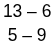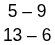 <table style="text-align:center">
 <tr>
 <th width=200></th>
 <th width=100></th>
 <th width=200></th>
 </tr>
 <tr>
+<td align=right></td>
+<td>5 – 9</td>
+<td align=left><strong></strong></td>
+</tr>
+<tr>
 <td align=right><strong></strong></td>
 <td>13 – 6</td>
 <td align=left></td>
 </tr>
-<tr>
-<td align=right></td>
-<td>5 – 9</td>
-<td align=left><strong></strong></td>
-</tr>
 </table>
